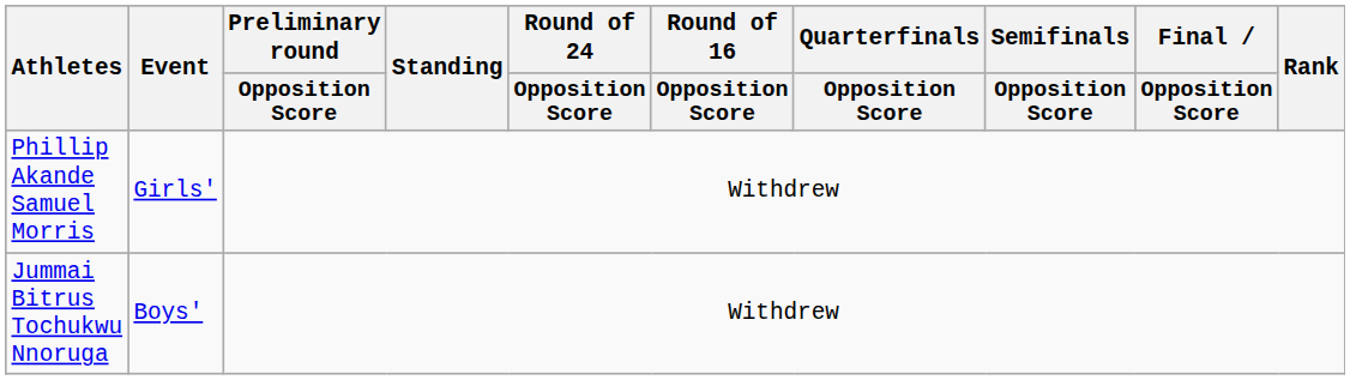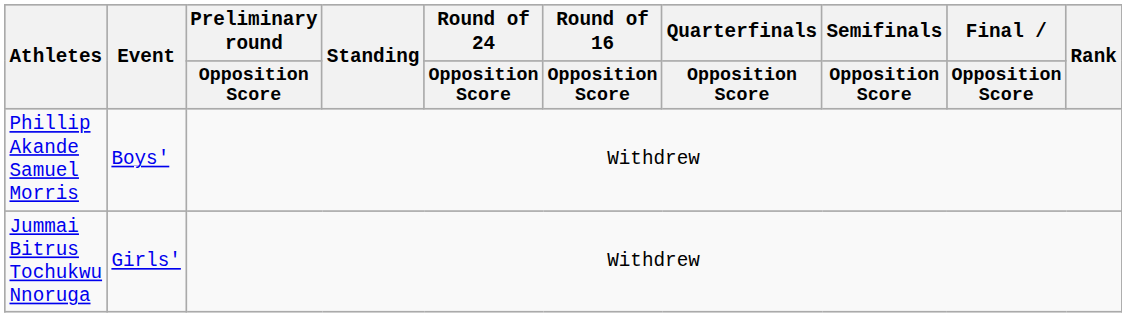 <table class=wikitable style="font-size:90%">
 <tr>
 <th rowspan="2">Athletes</th>
 <th rowspan="2">Event</th>
 <th>Preliminary round</th>
 <th rowspan="2">Standing</th>
 <th>Round of 24</th>
 <th>Round of 16</th>
 <th>Quarterfinals</th>
 <th>Semifinals</th>
 <th>Final / </th>
 <th rowspan=2>Rank</th>
 </tr>
 <tr style="font-size:95%">
 <th>Opposition<br>Score</th>
 <th>Opposition<br>Score</th>
 <th>Opposition<br>Score</th>
 <th>Opposition<br>Score</th>
 <th>Opposition<br>Score</th>
 <th>Opposition<br>Score</th>
 </tr>
 <tr align=center>
 <td align=left><a href='#'>Phillip Akande</a><br><a href='#'>Samuel Morris</a></td>
-<td align=left><a href='#'>Girls'</a></td>
+<td align=left><a href='#'>Boys'</a></td>
 <td colspan=8>Withdrew</td>
 </tr>
 <tr align=center>
 <td align=left><a href='#'>Jummai Bitrus</a><br><a href='#'>Tochukwu Nnoruga</a></td>
-<td align=left><a href='#'>Boys'</a></td>
+<td align=left><a href='#'>Girls'</a></td>
 <td colspan=8>Withdrew</td>
 </tr>
 </table>
